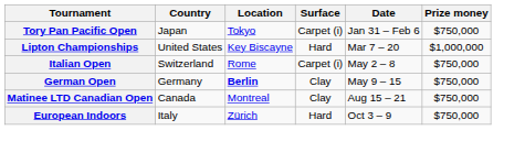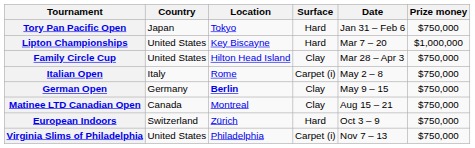 <table class="wikitable plainrowheaders nowrap">
 <tr>
 <th scope="col">Tournament</th>
 <th scope="col">Country</th>
 <th scope="col">Location</th>
 <th scope="col">Surface</th>
 <th scope="col">Date</th>
 <th scope="col">Prize money</th>
 </tr>
 <tr>
 <th scope="row"><a href='#'>Tory Pan Pacific Open</a></th>
 <td>Japan</td>
 <td><a href='#'>Tokyo</a></td>
-<td align="center">Carpet (i)</td>
+<td align="center">Hard</td>
 <td>Jan 31 – Feb 6</td>
 <td align="center">$750,000</td>
 </tr>
 <tr>
 <th scope="row"><a href='#'>Lipton Championships</a></th>
 <td>United States</td>
 <td><a href='#'>Key Biscayne</a></td>
 <td align="center">Hard</td>
 <td>Mar 7 – 20</td>
 <td align="center">$1,000,000</td>
 </tr>
 <tr>
+<th scope="row"><a href='#'>Family Circle Cup</a></th>
+<td>United States</td>
+<td><a href='#'>Hilton Head Island</a></td>
+<td align="center">Clay</td>
+<td>Mar 28 – Apr 3</td>
+<td align="center">$750,000</td>
+</tr>
+<tr>
 <th scope="row"><a href='#'>Italian Open</a></th>
-<td>Switzerland</td>
+<td>Italy</td>
 <td><a href='#'>Rome</a></td>
 <td align="center">Carpet (i)</td>
 <td>May 2 – 8</td>
 <td align="center">$750,000</td>
 </tr>
 <tr>
 <th scope="row"><a href='#'>German Open</a></th>
 <td>Germany</td>
 <td><strong><a href='#'>Berlin</a></strong></td>
 <td align="center">Clay</td>
 <td>May 9 – 15</td>
 <td align="center">$750,000</td>
 </tr>
 <tr>
 <th scope="row"><a href='#'>Matinee LTD Canadian Open</a></th>
 <td>Canada</td>
 <td><a href='#'>Montreal</a></td>
 <td align="center">Clay</td>
 <td>Aug 15 – 21</td>
 <td align="center">$750,000</td>
 </tr>
 <tr>
 <th scope="row"><a href='#'>European Indoors</a></th>
-<td>Italy</td>
+<td>Switzerland</td>
 <td><a href='#'>Zürich</a></td>
 <td align="center">Hard</td>
 <td>Oct 3 – 9</td>
 <td align="center">$750,000</td>
 </tr>
+<tr>
+<th scope="row"><a href='#'>Virginia Slims of Philadelphia</a></th>
+<td>United States</td>
+<td><a href='#'>Philadelphia</a></td>
+<td align="center">Carpet (i)</td>
+<td>Nov 7 – 13</td>
+<td align="center">$750,000</td>
+</tr>
 </table>
